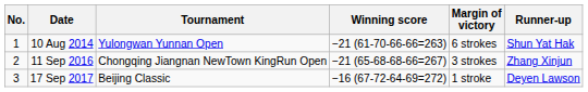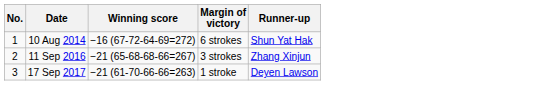 <table class="wikitable" style="font-size:95%;">
 <tr>
 <th>No.</th>
 <th>Date</th>
-<th>Tournament</th>
 <th>Winning score</th>
 <th>Margin of<br>victory</th>
 <th>Runner-up</th>
 </tr>
 <tr>
 <td align=center>1</td>
 <td align=right>10 Aug <a href='#'>2014</a></td>
-<td><a href='#'>Yulongwan Yunnan Open</a></td>
-<td>−21 (61-70-66-66=263)</td>
+<td>−16 (67-72-64-69=272)</td>
 <td>6 strokes</td>
 <td> <a href='#'>Shun Yat Hak</a></td>
 </tr>
 <tr>
 <td align=center>2</td>
 <td align=right>11 Sep <a href='#'>2016</a></td>
-<td>Chongqing Jiangnan NewTown KingRun Open</td>
 <td>−21 (65-68-68-66=267)</td>
 <td>3 strokes</td>
 <td> <a href='#'>Zhang Xinjun</a></td>
 </tr>
 <tr>
 <td align=center>3</td>
 <td align=right>17 Sep <a href='#'>2017</a></td>
-<td>Beijing Classic</td>
-<td>−16 (67-72-64-69=272)</td>
+<td>−21 (61-70-66-66=263)</td>
 <td>1 stroke</td>
 <td> <a href='#'>Deyen Lawson</a></td>
 </tr>
 </table>
